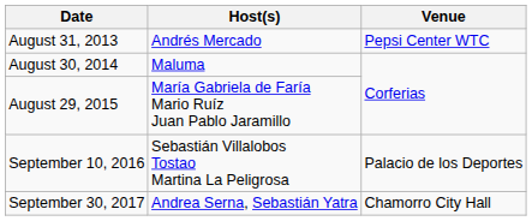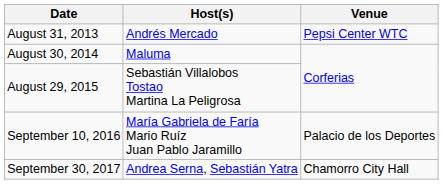 <table class="wikitable">
 <tr>
 <th>Date</th>
 <th>Host(s)</th>
 <th>Venue</th>
 </tr>
 <tr>
 <td>August 31, 2013</td>
 <td><a href='#'>Andrés Mercado</a></td>
 <td><a href='#'>Pepsi Center WTC</a></td>
 </tr>
 <tr>
 <td>August 30, 2014</td>
 <td><a href='#'>Maluma</a></td>
 <td rowspan="2"><a href='#'>Corferias</a></td>
 </tr>
 <tr>
 <td>August 29, 2015</td>
-<td><a href='#'>María Gabriela de Faría</a><br>Mario Ruíz<br>Juan Pablo Jaramillo</td>
+<td>Sebastián Villalobos<br><a href='#'>Tostao</a><br>Martina La Peligrosa</td>
 </tr>
 <tr>
 <td>September 10, 2016</td>
-<td>Sebastián Villalobos<br><a href='#'>Tostao</a><br>Martina La Peligrosa</td>
+<td><a href='#'>María Gabriela de Faría</a><br>Mario Ruíz<br>Juan Pablo Jaramillo</td>
 <td>Palacio de los Deportes</td>
 </tr>
 <tr>
 <td>September 30, 2017</td>
 <td><a href='#'>Andrea Serna</a>, <a href='#'>Sebastián Yatra</a></td>
 <td>Chamorro City Hall</td>
 </tr>
 </table>
